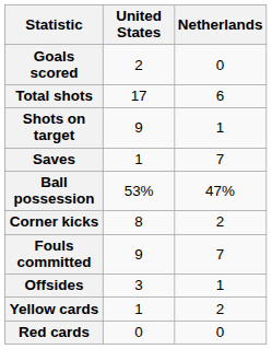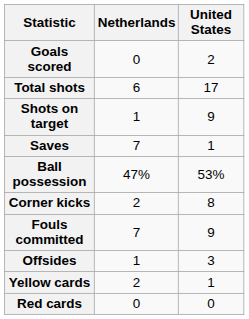 <table class="wikitable plainrowheaders" style="text-align:center">
 <tr>
 <th scope="col" style="width:100px">Statistic</th>
+<th scope="col" style="width:70px">Netherlands</th>
 <th scope="col" style="width:70px">United States</th>
-<th scope="col" style="width:70px">Netherlands</th>
 </tr>
 <tr>
 <th scope=row>Goals scored</th>
+<td>0</td>
 <td>2</td>
-<td>0</td>
 </tr>
 <tr>
 <th scope=row>Total shots</th>
+<td>6</td>
 <td>17</td>
-<td>6</td>
 </tr>
 <tr>
 <th scope=row>Shots on target</th>
+<td>1</td>
 <td>9</td>
+</tr>
+<tr>
+<th scope=row>Saves</th>
+<td>7</td>
 <td>1</td>
 </tr>
 <tr>
-<th scope=row>Saves</th>
-<td>1</td>
-<td>7</td>
-</tr>
-<tr>
 <th scope=row>Ball possession</th>
+<td>47%</td>
 <td>53%</td>
-<td>47%</td>
 </tr>
 <tr>
 <th scope=row>Corner kicks</th>
+<td>2</td>
 <td>8</td>
-<td>2</td>
 </tr>
 <tr>
 <th scope=row>Fouls committed</th>
+<td>7</td>
 <td>9</td>
-<td>7</td>
 </tr>
 <tr>
 <th scope=row>Offsides</th>
+<td>1</td>
 <td>3</td>
-<td>1</td>
 </tr>
 <tr>
 <th scope=row>Yellow cards</th>
+<td>2</td>
 <td>1</td>
-<td>2</td>
 </tr>
 <tr>
 <th scope=row>Red cards</th>
 <td>0</td>
 <td>0</td>
 </tr>
 </table>
